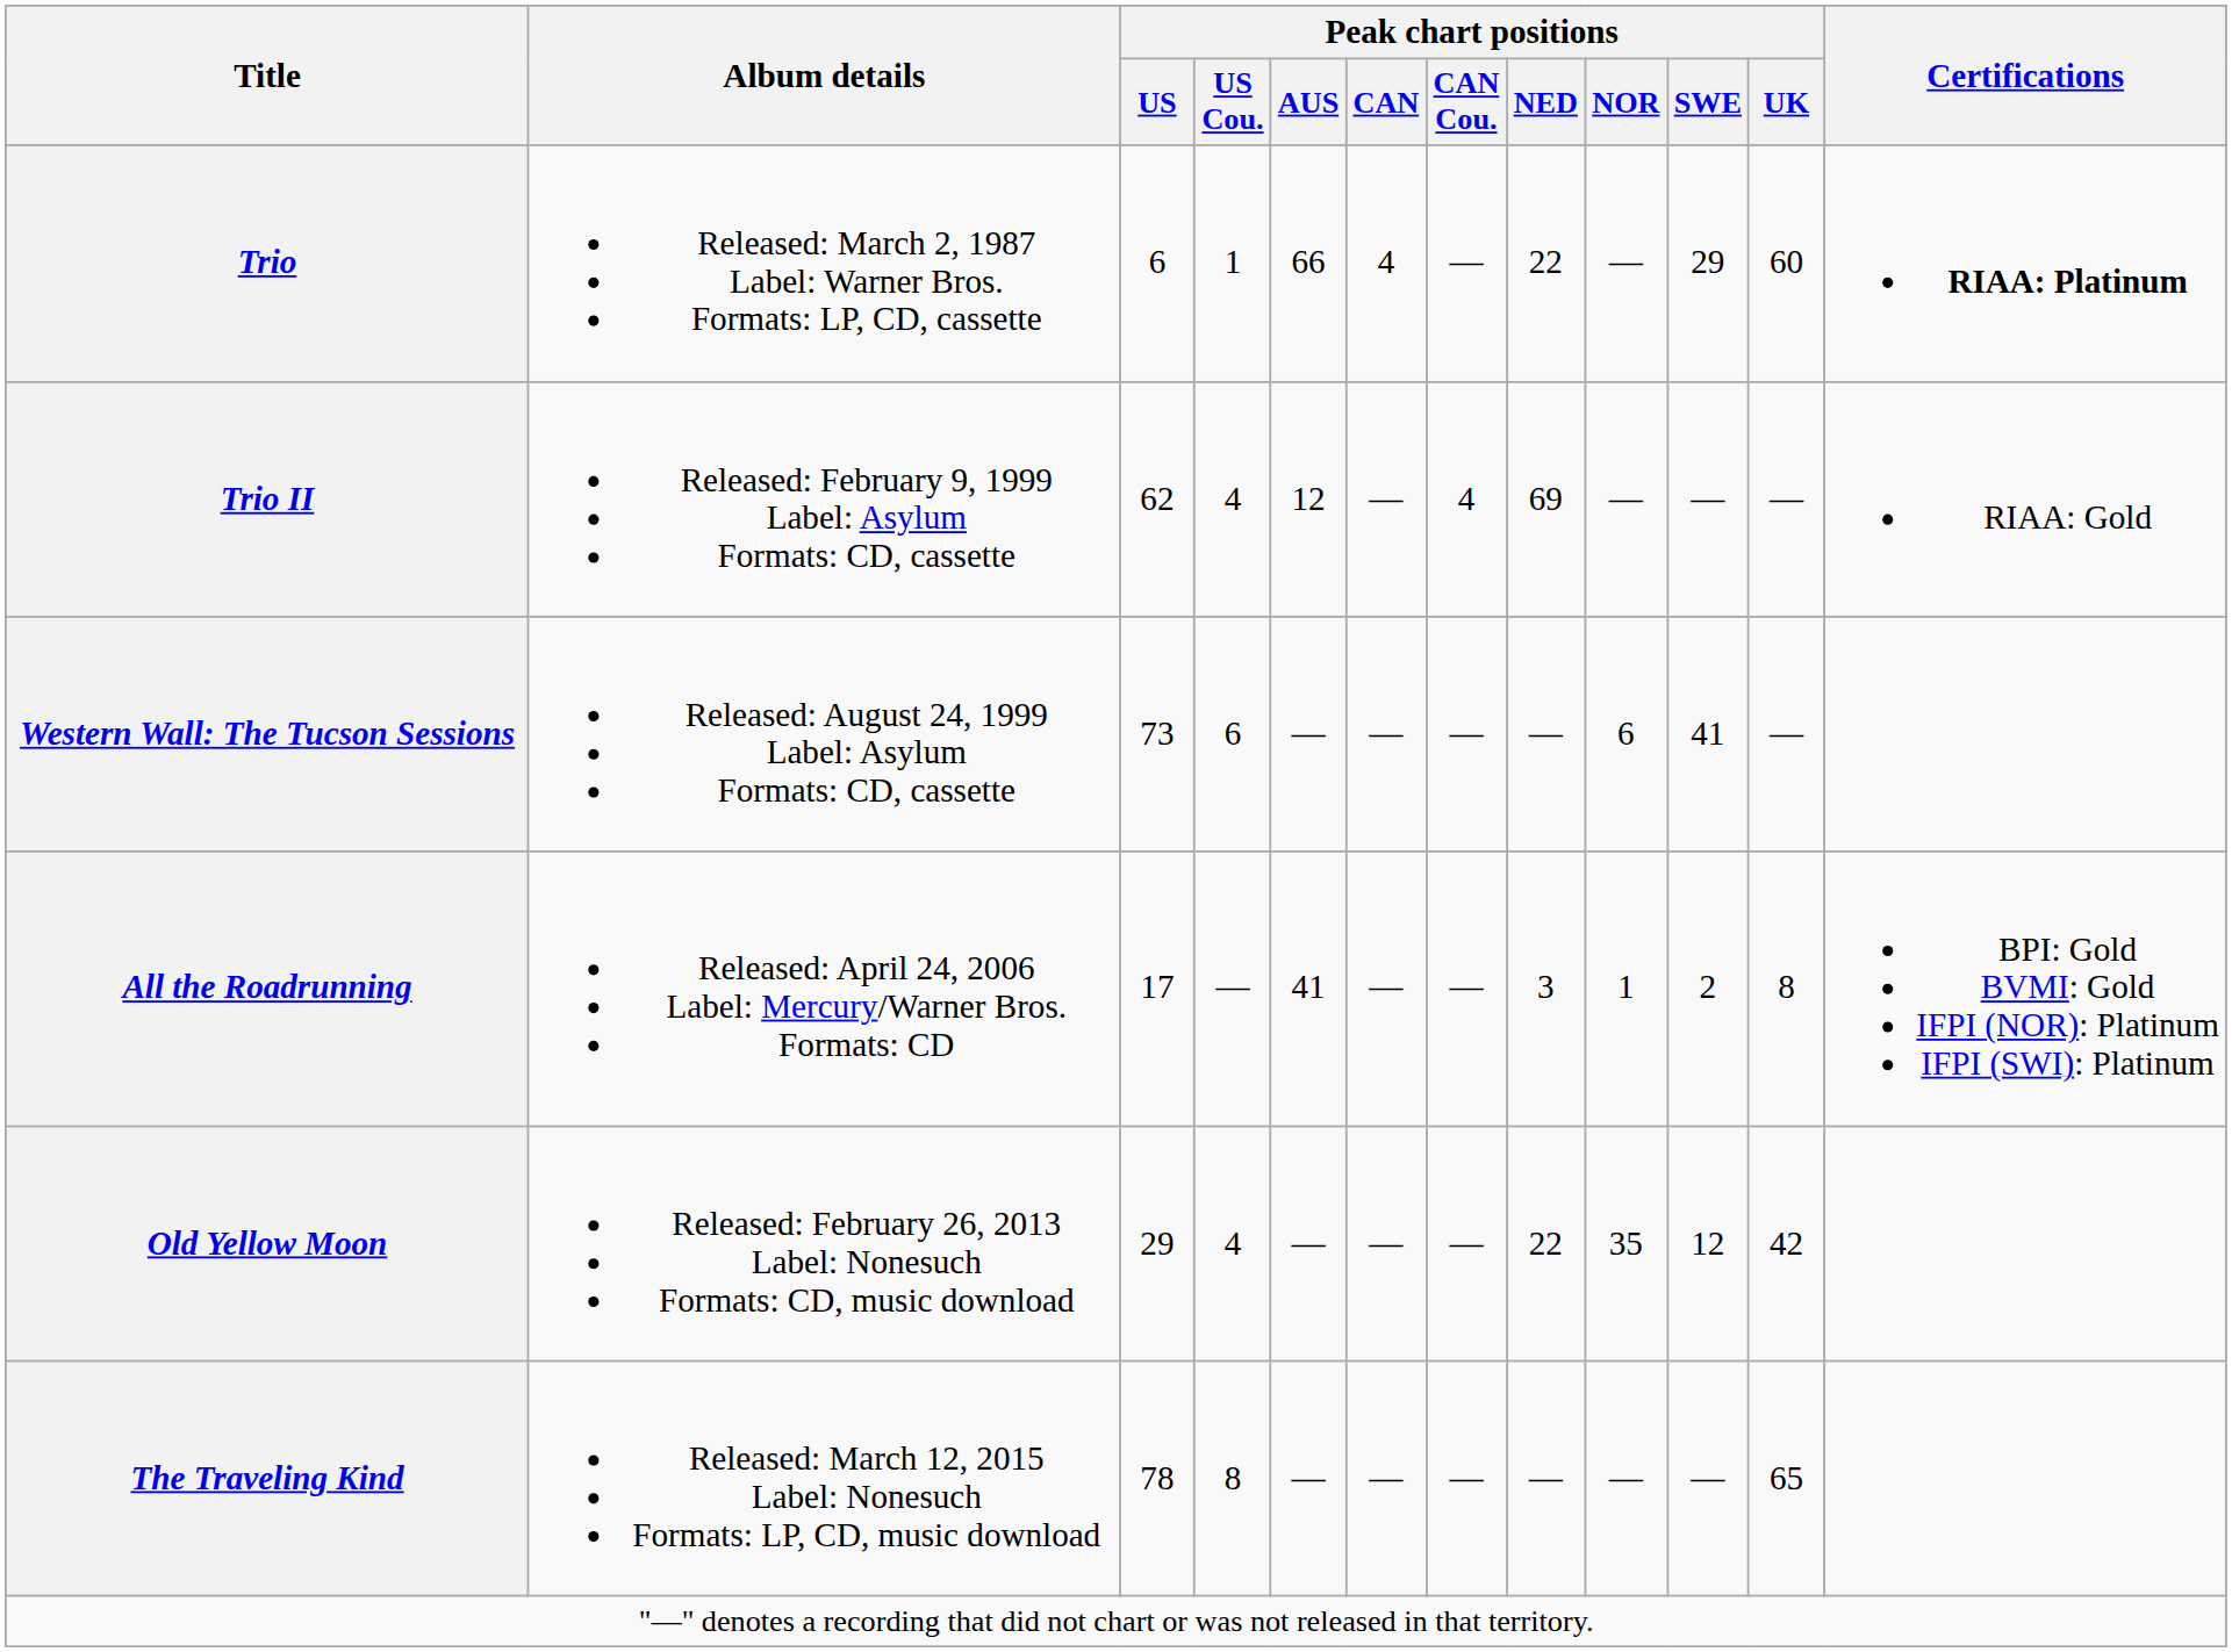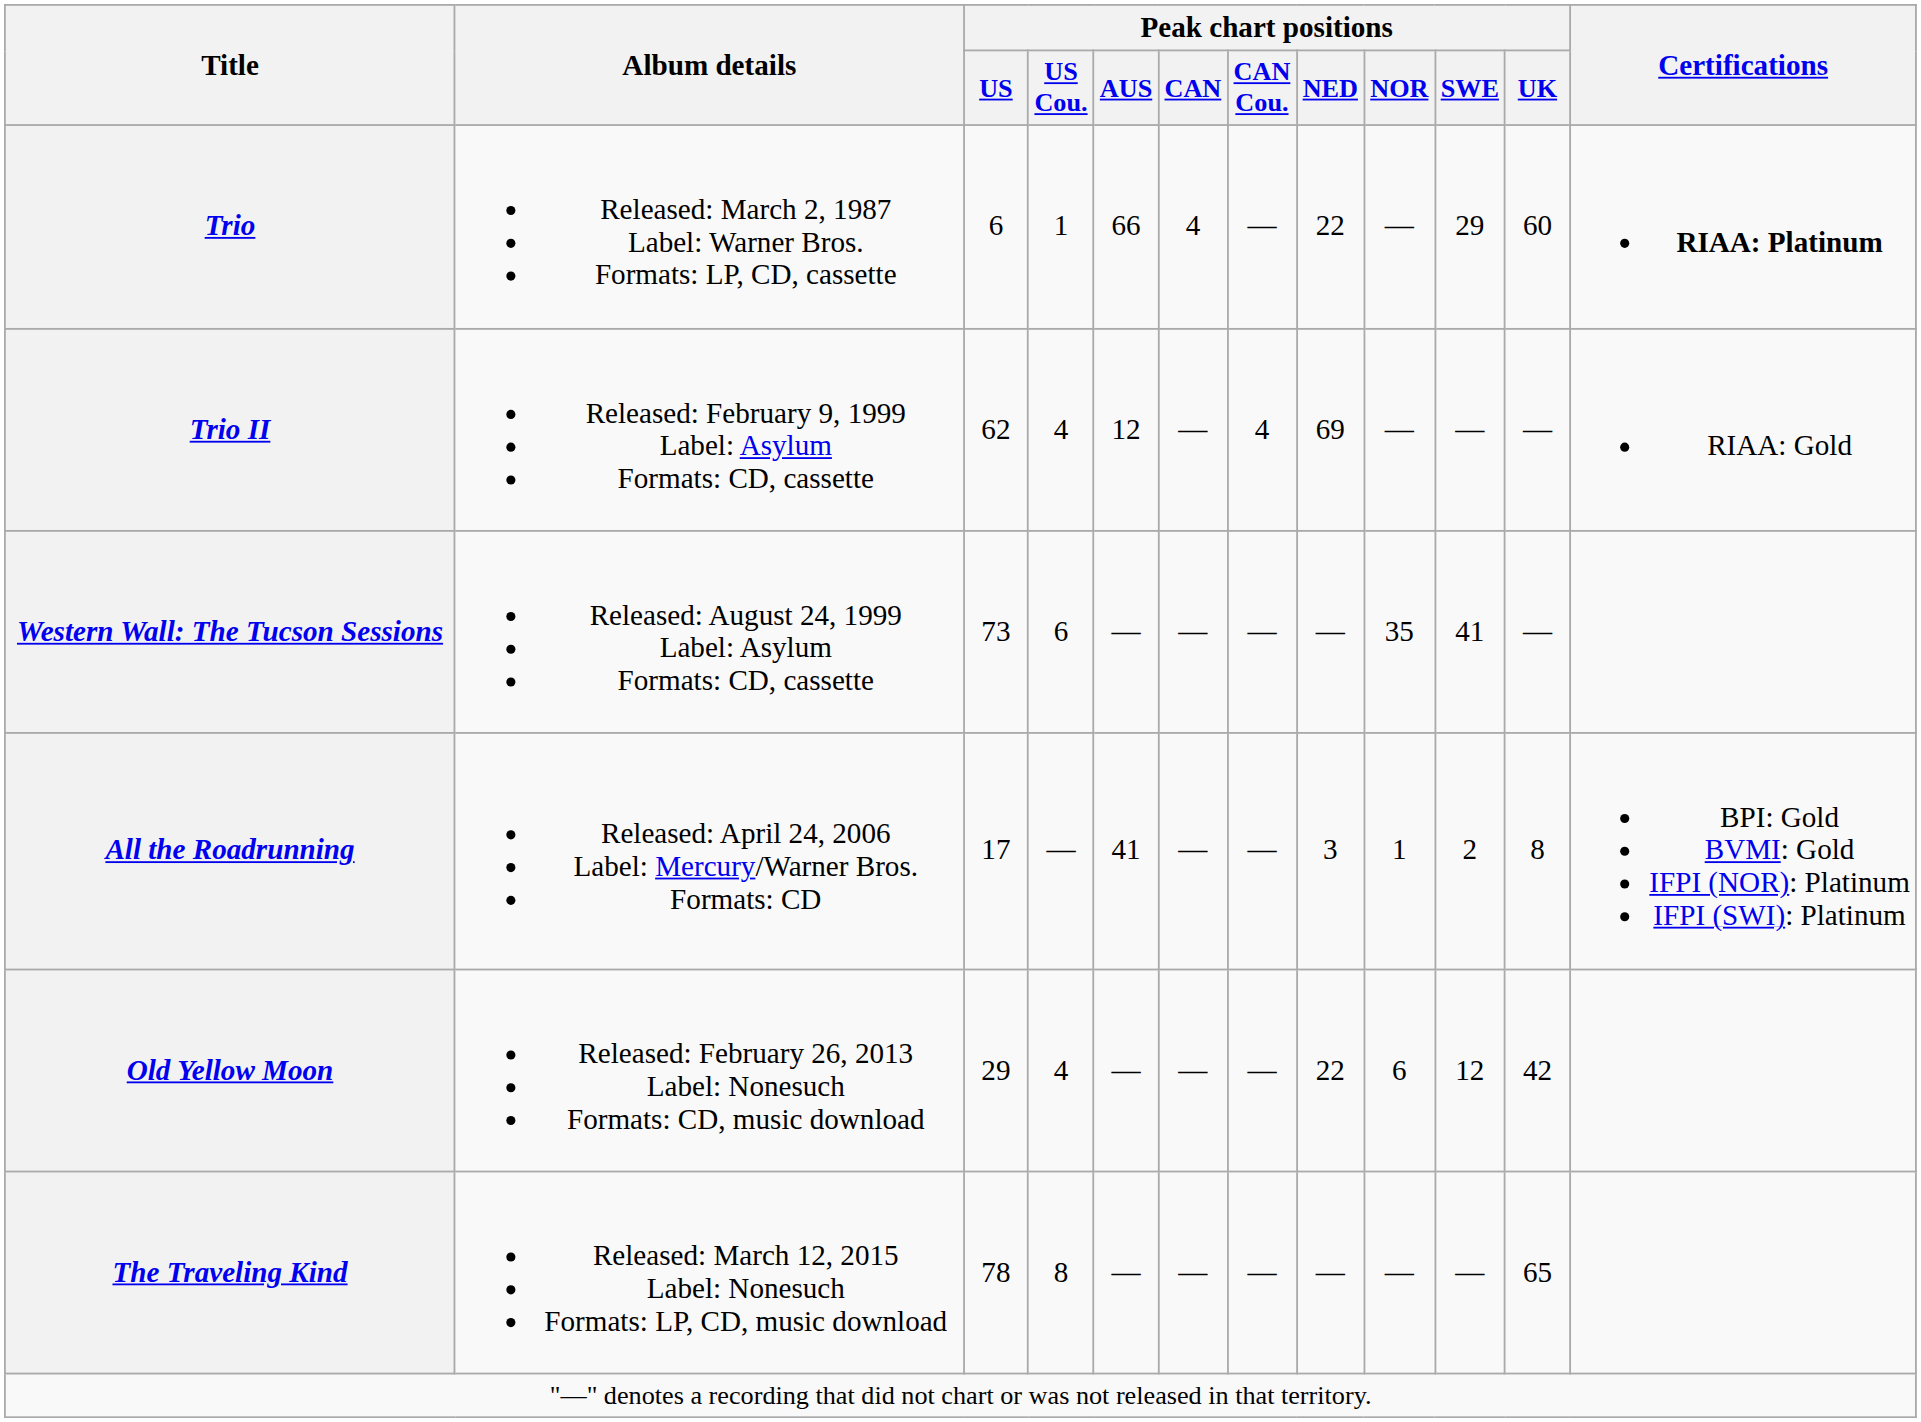 <table class="wikitable plainrowheaders" style="text-align:center;" border="1">
 <tr>
 <th scope="col" rowspan="2" style="width:15em;">Title</th>
 <th scope="col" rowspan="2" style="width:17em;">Album details</th>
 <th scope="col" colspan="9">Peak chart positions</th>
 <th scope="col" rowspan="2"><a href='#'>Certifications</a></th>
 </tr>
 <tr>
 <th scope="col" style="width:2em;font-size:90%;"><a href='#'>US</a><br></th>
 <th scope="col" style="width:2em;font-size:90%;"><a href='#'>US Cou.</a><br></th>
 <th scope="col" style="width:2em;font-size:90%;"><a href='#'>AUS</a><br></th>
 <th scope="col" style="width:2em;font-size:90%;"><a href='#'>CAN</a><br></th>
 <th scope="col" style="width:2em;font-size:90%;"><a href='#'>CAN<br>Cou.</a><br></th>
 <th scope="col" style="width:2em;font-size:90%;"><a href='#'>NED</a><br></th>
 <th scope="col" style="width:2em;font-size:90%;"><a href='#'>NOR</a><br></th>
 <th scope="col" style="width:2em;font-size:90%;"><a href='#'>SWE</a><br></th>
 <th scope="col" style="width:2em;font-size:90%;"><a href='#'>UK</a><br></th>
 </tr>
 <tr>
 <th scope="row"><em><a href='#'>Trio</a></em><br></th>
 <td><br><ul><li>Released: March 2, 1987</li><li>Label: Warner Bros.</li><li>Formats: LP, CD, cassette</li></ul></td>
 <td>6</td>
 <td>1</td>
 <td>66</td>
 <td>4</td>
 <td>—</td>
 <td>22</td>
 <td>—</td>
 <td>29</td>
 <td>60</td>
 <td><strong><br><ul><li>RIAA: Platinum</li></ul></strong></td>
 </tr>
 <tr>
 <th scope="row"><em><a href='#'>Trio II</a></em><br></th>
 <td><br><ul><li>Released: February 9, 1999</li><li>Label: <a href='#'>Asylum</a></li><li>Formats: CD, cassette</li></ul></td>
 <td>62</td>
 <td>4</td>
 <td>12</td>
 <td>—</td>
 <td>4</td>
 <td>69</td>
 <td>—</td>
 <td>—</td>
 <td>—</td>
 <td><br><ul><li>RIAA: Gold</li></ul></td>
 </tr>
 <tr>
 <th scope="row"><em><a href='#'>Western Wall: The Tucson Sessions</a></em><br></th>
 <td><br><ul><li>Released: August 24, 1999</li><li>Label: Asylum</li><li>Formats: CD, cassette</li></ul></td>
 <td>73</td>
 <td>6</td>
 <td>—</td>
 <td>—</td>
 <td>—</td>
 <td>—</td>
-<td>6</td>
+<td>35</td>
 <td>41</td>
 <td>—</td>
 <td></td>
 </tr>
 <tr>
 <th scope="row"><em><a href='#'>All the Roadrunning</a></em><br></th>
 <td><br><ul><li>Released: April 24, 2006</li><li>Label: <a href='#'>Mercury</a>/Warner Bros.</li><li>Formats: CD</li></ul></td>
 <td>17</td>
 <td>—</td>
 <td>41</td>
 <td>—</td>
 <td>—</td>
 <td>3</td>
 <td>1</td>
 <td>2</td>
 <td>8</td>
 <td><br><ul><li>BPI: Gold</li><li><a href='#'>BVMI</a>: Gold</li><li><a href='#'>IFPI (NOR)</a>: Platinum</li><li><a href='#'>IFPI (SWI)</a>: Platinum</li></ul></td>
 </tr>
 <tr>
 <th scope="row"><em><a href='#'>Old Yellow Moon</a></em><br></th>
 <td><br><ul><li>Released: February 26, 2013</li><li>Label: Nonesuch</li><li>Formats: CD, music download</li></ul></td>
 <td>29</td>
 <td>4</td>
 <td>—</td>
 <td>—</td>
 <td>—</td>
 <td>22</td>
-<td>35</td>
+<td>6</td>
 <td>12</td>
 <td>42</td>
 <td></td>
 </tr>
 <tr>
 <th scope="row"><em><a href='#'>The Traveling Kind</a></em><br></th>
 <td><br><ul><li>Released: March 12, 2015</li><li>Label: Nonesuch</li><li>Formats: LP, CD, music download</li></ul></td>
 <td>78</td>
 <td>8</td>
 <td>—</td>
 <td>—</td>
 <td>—</td>
 <td>—</td>
 <td>—</td>
 <td>—</td>
 <td>65</td>
 <td></td>
 </tr>
 <tr>
 <td colspan="12" style="font-size:90%">"—" denotes a recording that did not chart or was not released in that territory.</td>
 </tr>
 </table>
